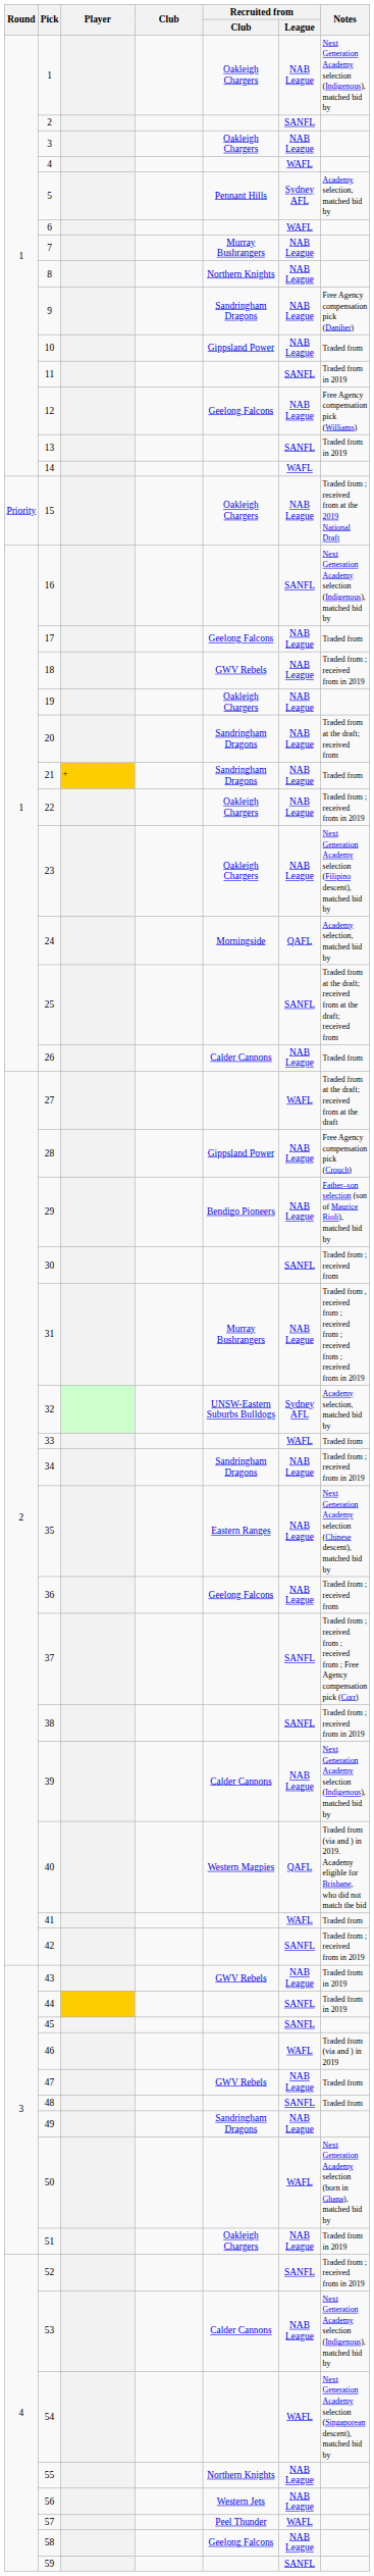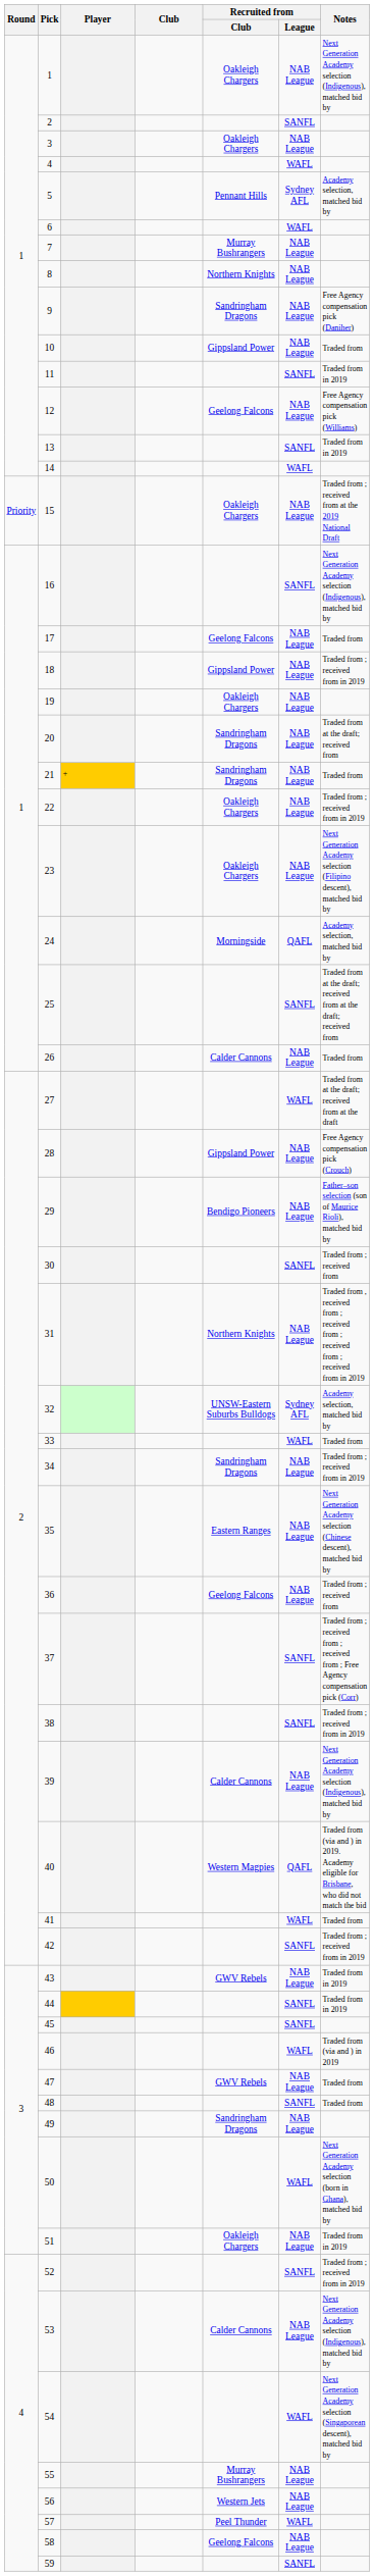 <table class="wikitable sortable plainrowheaders" style="text-align:center;">
 <tr>
 <th rowspan=2>Round</th>
 <th rowspan=2>Pick</th>
 <th rowspan=2 style="width: 110pt">Player</th>
 <th rowspan=2 style="width: 104pt">Club</th>
 <th colspan=2>Recruited from</th>
 <th class="unsortable" rowspan=2>Notes</th>
 </tr>
 <tr>
 <th style="width: 100pt">Club</th>
 <th style="width: 50pt">League</th>
 </tr>
 <tr>
 <td rowspan="14">1</td>
 <td>1</td>
 <th scope=row></th>
 <td></td>
 <td><a href='#'>Oakleigh Chargers</a></td>
 <td><a href='#'>NAB League</a></td>
 <td align="left"><small><a href='#'>Next Generation Academy</a> selection (<a href='#'>Indigenous</a>), matched bid by </small></td>
 </tr>
 <tr>
 <td>2</td>
 <th scope=row></th>
 <td></td>
 <td></td>
 <td><a href='#'>SANFL</a></td>
 <td align="left"></td>
 </tr>
 <tr>
 <td>3</td>
 <th scope=row></th>
 <td></td>
 <td><a href='#'>Oakleigh Chargers</a></td>
 <td><a href='#'>NAB League</a></td>
 <td align="left"></td>
 </tr>
 <tr>
 <td>4</td>
 <th scope=row></th>
 <td></td>
 <td></td>
 <td><a href='#'>WAFL</a></td>
 <td align="left"></td>
 </tr>
 <tr>
 <td>5</td>
 <th scope=row></th>
 <td></td>
 <td><a href='#'>Pennant Hills</a></td>
 <td><a href='#'>Sydney AFL</a></td>
 <td align="left"><small><a href='#'>Academy</a> selection, matched bid by </small></td>
 </tr>
 <tr>
 <td>6</td>
 <th scope=row></th>
 <td></td>
 <td></td>
 <td><a href='#'>WAFL</a></td>
 <td align="left"></td>
 </tr>
 <tr>
 <td>7</td>
 <th scope=row></th>
 <td></td>
 <td><a href='#'>Murray Bushrangers</a></td>
 <td><a href='#'>NAB League</a></td>
 <td align="left"></td>
 </tr>
 <tr>
 <td>8</td>
 <th scope=row></th>
 <td></td>
 <td><a href='#'>Northern Knights</a></td>
 <td><a href='#'>NAB League</a></td>
 <td align="left"></td>
 </tr>
 <tr>
 <td>9</td>
 <th scope=row></th>
 <td></td>
 <td><a href='#'>Sandringham Dragons</a></td>
 <td><a href='#'>NAB League</a></td>
 <td align="left"><small>Free Agency compensation pick (<a href='#'>Daniher</a>)</small></td>
 </tr>
 <tr>
 <td>10</td>
 <th scope="row"></th>
 <td></td>
 <td><a href='#'>Gippsland Power</a></td>
 <td><a href='#'>NAB League</a></td>
 <td align="left"><small>Traded from </small></td>
 </tr>
 <tr>
 <td>11</td>
 <th scope="row"></th>
 <td></td>
 <td></td>
 <td><a href='#'>SANFL</a></td>
 <td align="left"><small>Traded from  in 2019</small></td>
 </tr>
 <tr>
 <td>12</td>
 <th scope=row></th>
 <td></td>
 <td><a href='#'>Geelong Falcons</a></td>
 <td><a href='#'>NAB League</a></td>
 <td align="left"><small>Free Agency compensation pick (<a href='#'>Williams</a>)</small></td>
 </tr>
 <tr>
 <td>13</td>
 <th scope="row"></th>
 <td></td>
 <td></td>
 <td><a href='#'>SANFL</a></td>
 <td align="left"><small>Traded from  in 2019</small></td>
 </tr>
 <tr>
 <td>14</td>
 <th scope="row"></th>
 <td> </td>
 <td></td>
 <td><a href='#'>WAFL</a></td>
 <td align="left"></td>
 </tr>
 <tr>
 <td><a href='#'>Priority</a></td>
 <td>15</td>
 <th scope="row"></th>
 <td></td>
 <td><a href='#'>Oakleigh Chargers</a></td>
 <td><a href='#'>NAB League</a></td>
 <td align="left"><small>Traded from ; received from  at the <a href='#'>2019 National Draft</a></small></td>
 </tr>
 <tr>
 <td rowspan="11">1</td>
 <td>16</td>
 <th scope=row></th>
 <td></td>
 <td></td>
 <td><a href='#'>SANFL</a></td>
 <td align="left"><small><a href='#'>Next Generation Academy</a> selection (<a href='#'>Indigenous</a>), matched bid by </small></td>
 </tr>
 <tr>
 <td>17</td>
 <th scope="row"></th>
 <td></td>
 <td><a href='#'>Geelong Falcons</a></td>
 <td><a href='#'>NAB League</a></td>
 <td align="left"><small>Traded from </small></td>
 </tr>
 <tr>
 <td>18</td>
 <th scope="row"></th>
 <td></td>
-<td><a href='#'>GWV Rebels</a></td>
+<td><a href='#'>Gippsland Power</a></td>
 <td><a href='#'>NAB League</a></td>
 <td align="left"><small>Traded from ; received from  in 2019</small></td>
 </tr>
 <tr>
 <td>19</td>
 <th scope="row"></th>
 <td></td>
 <td><a href='#'>Oakleigh Chargers</a></td>
 <td><a href='#'>NAB League</a></td>
 <td align="left"></td>
 </tr>
 <tr>
 <td>20</td>
 <th scope="row"></th>
 <td></td>
 <td><a href='#'>Sandringham Dragons</a></td>
 <td><a href='#'>NAB League</a></td>
 <td align="left"><small>Traded from  at the draft; received from </small></td>
 </tr>
 <tr>
 <td>21</td>
 <td align="left" bgcolor="#FFCC00"><sup>+</sup></td>
 <td></td>
 <td><a href='#'>Sandringham Dragons</a></td>
 <td><a href='#'>NAB League</a></td>
 <td align="left"><small>Traded from </small></td>
 </tr>
 <tr>
 <td>22</td>
 <th scope="row"></th>
 <td></td>
 <td><a href='#'>Oakleigh Chargers</a></td>
 <td><a href='#'>NAB League</a></td>
 <td align="left"><small>Traded from ; received from  in 2019</small></td>
 </tr>
 <tr>
 <td>23</td>
 <th scope=row></th>
 <td></td>
 <td><a href='#'>Oakleigh Chargers</a></td>
 <td><a href='#'>NAB League</a></td>
 <td align="left"><small><a href='#'>Next Generation Academy</a> selection (<a href='#'>Filipino</a> descent), matched bid by </small></td>
 </tr>
 <tr>
 <td>24</td>
 <th scope=row></th>
 <td></td>
 <td><a href='#'>Morningside</a></td>
 <td><a href='#'>QAFL</a></td>
 <td align="left"><small><a href='#'>Academy</a> selection, matched bid by </small></td>
 </tr>
 <tr>
 <td>25</td>
 <th scope="row"></th>
 <td></td>
 <td></td>
 <td><a href='#'>SANFL</a></td>
 <td align="left"><small>Traded from  at the draft; received from  at the draft; received from </small></td>
 </tr>
 <tr>
 <td>26</td>
 <th scope="row"></th>
 <td></td>
 <td><a href='#'>Calder Cannons</a></td>
 <td><a href='#'>NAB League</a></td>
 <td align="left"><small>Traded from </small></td>
 </tr>
 <tr>
 <td rowspan="16">2</td>
 <td>27</td>
 <th scope="row"></th>
 <td></td>
 <td></td>
 <td><a href='#'>WAFL</a></td>
 <td align="left"><small>Traded from  at the draft; received from  at the draft</small></td>
 </tr>
 <tr>
 <td>28</td>
 <th scope="row"></th>
 <td></td>
 <td><a href='#'>Gippsland Power</a></td>
 <td><a href='#'>NAB League</a></td>
 <td align="left"><small>Free Agency compensation pick (<a href='#'>Crouch</a>)</small></td>
 </tr>
 <tr>
 <td>29</td>
 <th scope="row"></th>
 <td></td>
 <td><a href='#'>Bendigo Pioneers</a></td>
 <td><a href='#'>NAB League</a></td>
 <td align="left"><small><a href='#'>Father–son selection</a> (son of <a href='#'>Maurice Rioli</a>), matched bid by </small></td>
 </tr>
 <tr>
 <td>30</td>
 <th scope="row"></th>
 <td></td>
 <td></td>
 <td><a href='#'>SANFL</a></td>
 <td align="left"><small>Traded from ; received from </small></td>
 </tr>
 <tr>
 <td>31</td>
 <th scope="row"></th>
 <td></td>
-<td><a href='#'>Murray Bushrangers</a></td>
+<td><a href='#'>Northern Knights</a></td>
 <td><a href='#'>NAB League</a></td>
 <td align="left"><small>Traded from , received from ; received from ; received from ; received from  in 2019 </small></td>
 </tr>
 <tr>
 <td>32</td>
 <td align="left"  bgcolor="#CCFFCC"></td>
 <td></td>
 <td><a href='#'>UNSW-Eastern Suburbs Bulldogs</a></td>
 <td><a href='#'>Sydney AFL</a></td>
 <td align="left"><small><a href='#'>Academy</a> selection, matched bid by </small></td>
 </tr>
 <tr>
 <td>33</td>
 <th scope="row"></th>
 <td></td>
 <td></td>
 <td><a href='#'>WAFL</a></td>
 <td align="left"><small>Traded from </small></td>
 </tr>
 <tr>
 <td>34</td>
 <th scope="row"></th>
 <td></td>
 <td><a href='#'>Sandringham Dragons</a></td>
 <td><a href='#'>NAB League</a></td>
 <td align="left"><small>Traded from ; received from  in 2019</small></td>
 </tr>
 <tr>
 <td>35</td>
 <th scope=row></th>
 <td></td>
 <td><a href='#'>Eastern Ranges</a></td>
 <td><a href='#'>NAB League</a></td>
 <td align="left"><small><a href='#'>Next Generation Academy</a> selection (<a href='#'>Chinese</a> descent), matched bid by </small></td>
 </tr>
 <tr>
 <td>36</td>
 <th scope="row"></th>
 <td></td>
 <td><a href='#'>Geelong Falcons</a></td>
 <td><a href='#'>NAB League</a></td>
 <td align="left"><small>Traded from ; received from </small></td>
 </tr>
 <tr>
 <td>37</td>
 <th scope="row" bgcolor="#CCCCFF"></th>
 <td></td>
 <td></td>
 <td><a href='#'>SANFL</a></td>
 <td align="left"><small>Traded from ; received from ; received from ; Free Agency compensation pick (<a href='#'>Corr</a>)</small></td>
 </tr>
 <tr>
 <td>38</td>
 <th scope="row"></th>
 <td></td>
 <td></td>
 <td><a href='#'>SANFL</a></td>
 <td align="left"><small>Traded from ; received from  in 2019</small></td>
 </tr>
 <tr>
 <td>39</td>
 <th scope=row></th>
 <td></td>
 <td><a href='#'>Calder Cannons</a></td>
 <td><a href='#'>NAB League</a></td>
 <td align="left"><small><a href='#'>Next Generation Academy</a> selection (<a href='#'>Indigenous</a>), matched bid by </small></td>
 </tr>
 <tr>
 <td>40</td>
 <th scope="row"></th>
 <td></td>
 <td><a href='#'>Western Magpies</a></td>
 <td><a href='#'>QAFL</a></td>
 <td align="left"><small>Traded from  (via  and ) in 2019. Academy eligible for <a href='#'>Brisbane</a>, who did not match the bid</small> </td>
 </tr>
 <tr>
 <td>41</td>
 <th scope="row"></th>
 <td></td>
 <td></td>
 <td><a href='#'>WAFL</a></td>
 <td align="left"><small>Traded from </small></td>
 </tr>
 <tr>
 <td>42</td>
 <th scope="row"></th>
 <td></td>
 <td></td>
 <td><a href='#'>SANFL</a></td>
 <td align="left"><small>Traded from ; received from  in 2019</small></td>
 </tr>
 <tr>
 <td rowspan="9">3</td>
 <td>43</td>
 <th scope="row"></th>
 <td></td>
 <td><a href='#'>GWV Rebels</a></td>
 <td><a href='#'>NAB League</a></td>
 <td align="left"><small>Traded from  in 2019</small></td>
 </tr>
 <tr>
 <td>44</td>
 <td align="left" bgcolor="#FFCC00"></td>
 <td></td>
 <td></td>
 <td><a href='#'>SANFL</a></td>
 <td align="left"><small>Traded from  in 2019</small></td>
 </tr>
 <tr>
 <td>45</td>
 <th scope="row"></th>
 <td></td>
 <td></td>
 <td><a href='#'>SANFL</a></td>
 <td align="left"></td>
 </tr>
 <tr>
 <td>46</td>
 <th scope="row"></th>
 <td></td>
 <td></td>
 <td><a href='#'>WAFL</a></td>
 <td align="left"><small>Traded from  (via  and ) in 2019</small></td>
 </tr>
 <tr>
 <td>47</td>
 <th scope="row"></th>
 <td></td>
 <td><a href='#'>GWV Rebels</a></td>
 <td><a href='#'>NAB League</a></td>
 <td align="left"><small>Traded from </small></td>
 </tr>
 <tr>
 <td>48</td>
 <th scope="row"></th>
 <td></td>
 <td></td>
 <td><a href='#'>SANFL</a></td>
 <td align="left"><small>Traded from </small></td>
 </tr>
 <tr>
 <td>49</td>
 <th scope="row"></th>
 <td></td>
 <td><a href='#'>Sandringham Dragons</a></td>
 <td><a href='#'>NAB League</a></td>
 <td align="left"></td>
 </tr>
 <tr>
 <td>50</td>
 <th scope=row></th>
 <td></td>
 <td></td>
 <td><a href='#'>WAFL</a></td>
 <td align="left"><small><a href='#'>Next Generation Academy</a> selection (born in <a href='#'>Ghana</a>), matched bid by </small></td>
 </tr>
 <tr>
 <td>51</td>
 <th scope=row></th>
 <td></td>
 <td><a href='#'>Oakleigh Chargers</a></td>
 <td><a href='#'>NAB League</a></td>
 <td align="left"><small>Traded from  in 2019</small></td>
 </tr>
 <tr>
 <td rowspan="8">4</td>
 <td>52</td>
 <th scope="row"></th>
 <td></td>
 <td></td>
 <td><a href='#'>SANFL</a></td>
 <td align="left"><small>Traded from ; received from  in 2019</small></td>
 </tr>
 <tr>
 <td>53</td>
 <th scope=row></th>
 <td></td>
 <td><a href='#'>Calder Cannons</a></td>
 <td><a href='#'>NAB League</a></td>
 <td align="left"><small><a href='#'>Next Generation Academy</a> selection (<a href='#'>Indigenous</a>), matched bid by </small></td>
 </tr>
 <tr>
 <td>54</td>
 <th scope=row></th>
 <td></td>
 <td></td>
 <td><a href='#'>WAFL</a></td>
 <td align="left"><small><a href='#'>Next Generation Academy</a> selection (<a href='#'>Singaporean</a> descent), matched bid by </small></td>
 </tr>
 <tr>
 <td>55</td>
 <th scope=row></th>
 <td></td>
-<td><a href='#'>Northern Knights</a></td>
+<td><a href='#'>Murray Bushrangers</a></td>
 <td><a href='#'>NAB League</a></td>
 <td align="left"></td>
 </tr>
 <tr>
 <td>56</td>
 <th scope=row></th>
 <td></td>
 <td><a href='#'>Western Jets</a></td>
 <td><a href='#'>NAB League</a></td>
 <td align="left"></td>
 </tr>
 <tr>
 <td>57</td>
 <th scope="row"></th>
 <td></td>
 <td><a href='#'>Peel Thunder</a></td>
 <td><a href='#'>WAFL</a></td>
 <td align="left"></td>
 </tr>
 <tr>
 <td>58</td>
 <th scope=row></th>
 <td></td>
 <td><a href='#'>Geelong Falcons</a></td>
 <td><a href='#'>NAB League</a></td>
 <td align="left"></td>
 </tr>
 <tr>
 <td>59</td>
 <th scope=row></th>
 <td></td>
 <td></td>
 <td><a href='#'>SANFL</a></td>
 <td align="left"></td>
 </tr>
 </table>
